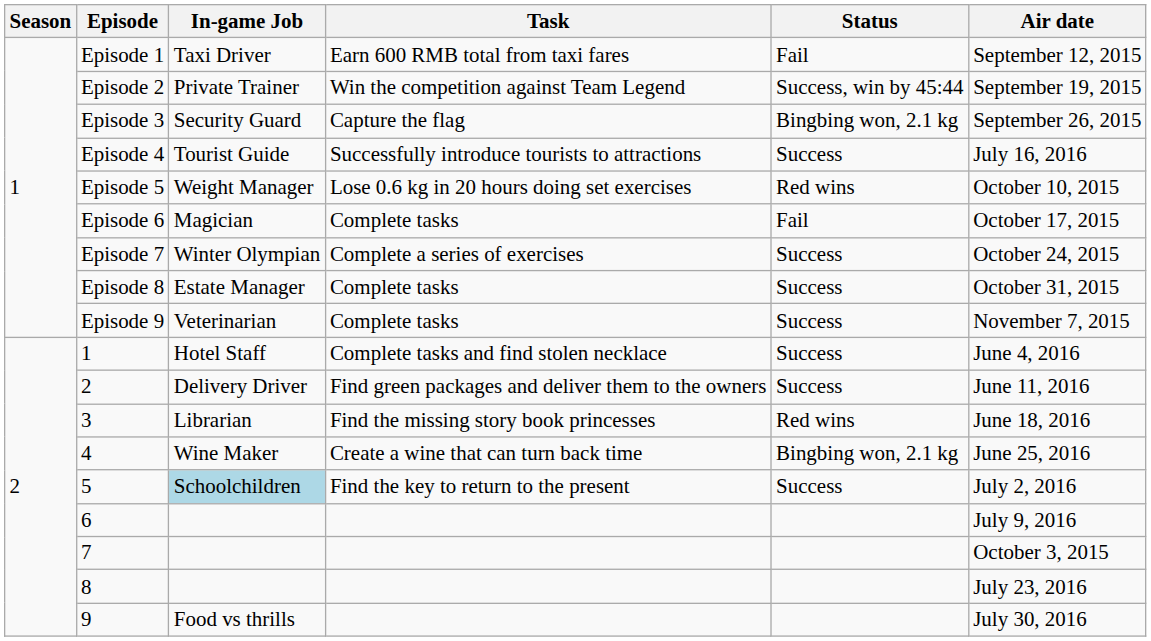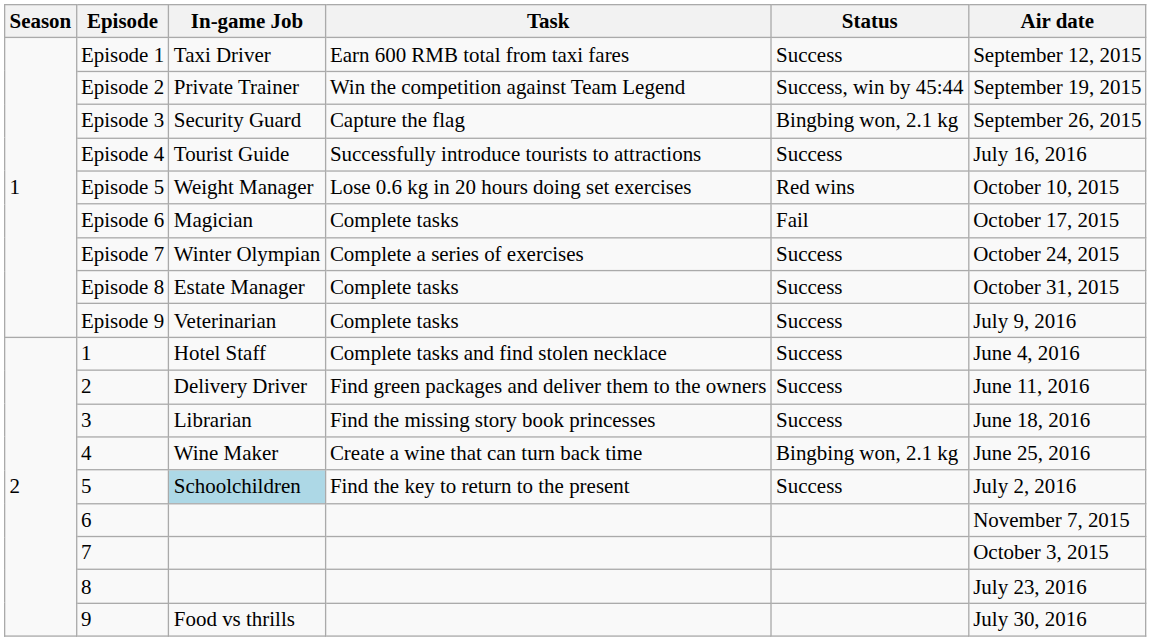 <table class="wikitable">
 <tr>
 <th>Season</th>
 <th>Episode</th>
 <th>In-game Job</th>
 <th>Task</th>
 <th>Status</th>
 <th>Air date</th>
 </tr>
 <tr>
 <td rowspan="9">1</td>
 <td>Episode 1</td>
 <td>Taxi Driver</td>
 <td>Earn 600 RMB total from taxi fares</td>
-<td>Fail</td>
+<td>Success</td>
 <td>September 12, 2015</td>
 </tr>
 <tr>
 <td>Episode 2</td>
 <td>Private Trainer</td>
 <td>Win the competition against Team Legend</td>
 <td>Success, win by 45:44</td>
 <td>September 19, 2015</td>
 </tr>
 <tr>
 <td>Episode 3</td>
 <td>Security Guard</td>
 <td>Capture the flag</td>
 <td>Bingbing won, 2.1 kg</td>
 <td>September 26, 2015</td>
 </tr>
 <tr>
 <td>Episode 4</td>
 <td>Tourist Guide</td>
 <td>Successfully introduce tourists to attractions</td>
 <td>Success</td>
 <td>July 16, 2016</td>
 </tr>
 <tr>
 <td>Episode 5</td>
 <td>Weight Manager</td>
 <td>Lose 0.6 kg in 20 hours doing set exercises</td>
 <td>Red wins</td>
 <td>October 10, 2015</td>
 </tr>
 <tr>
 <td>Episode 6</td>
 <td>Magician</td>
 <td>Complete tasks</td>
 <td>Fail</td>
 <td>October 17, 2015</td>
 </tr>
 <tr>
 <td>Episode 7</td>
 <td>Winter Olympian</td>
 <td>Complete a series of exercises</td>
 <td>Success</td>
 <td>October 24, 2015</td>
 </tr>
 <tr>
 <td>Episode 8</td>
 <td>Estate Manager</td>
 <td>Complete tasks</td>
 <td>Success</td>
 <td>October 31, 2015</td>
 </tr>
 <tr>
 <td>Episode 9</td>
 <td>Veterinarian</td>
 <td>Complete tasks</td>
 <td>Success</td>
-<td>November 7, 2015</td>
+<td>July 9, 2016</td>
 </tr>
 <tr>
 <td rowspan="9">2</td>
 <td>1</td>
 <td>Hotel Staff</td>
 <td>Complete tasks and find stolen necklace</td>
 <td>Success</td>
 <td>June 4, 2016</td>
 </tr>
 <tr>
 <td>2</td>
 <td>Delivery Driver</td>
 <td>Find green packages and deliver them to the owners</td>
 <td>Success</td>
 <td>June 11, 2016</td>
 </tr>
 <tr>
 <td>3</td>
 <td>Librarian</td>
 <td>Find the missing story book princesses</td>
-<td>Red wins</td>
+<td>Success</td>
 <td>June 18, 2016</td>
 </tr>
 <tr>
 <td>4</td>
 <td>Wine Maker</td>
 <td>Create a wine that can turn back time</td>
 <td>Bingbing won, 2.1 kg</td>
 <td>June 25, 2016</td>
 </tr>
 <tr>
 <td>5</td>
 <td style="background: lightblue;">Schoolchildren</td>
 <td>Find the key to return to the present</td>
 <td>Success</td>
 <td>July 2, 2016</td>
 </tr>
 <tr>
 <td>6</td>
 <td></td>
 <td></td>
 <td></td>
-<td>July 9, 2016</td>
+<td>November 7, 2015</td>
 </tr>
 <tr>
 <td>7</td>
 <td></td>
 <td></td>
 <td></td>
 <td>October 3, 2015</td>
 </tr>
 <tr>
 <td>8</td>
 <td></td>
 <td></td>
 <td></td>
 <td>July 23, 2016</td>
 </tr>
 <tr>
 <td>9</td>
 <td>Food vs thrills</td>
 <td></td>
 <td></td>
 <td>July 30, 2016</td>
 </tr>
 </table>
